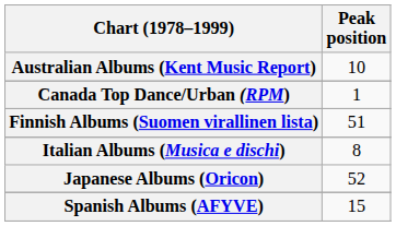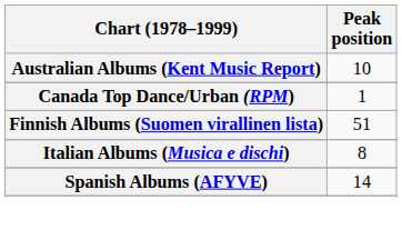 <table class="wikitable sortable plainrowheaders" style="text-align:center;">
 <tr>
 <th scope="col">Chart (1978–1999)</th>
 <th scope="col">Peak<br>position</th>
 </tr>
 <tr>
 <th scope="row">Australian Albums (<a href='#'>Kent Music Report</a>)</th>
 <td>10</td>
 </tr>
 <tr>
 </tr>
 <tr>
 <th scope="row">Canada Top Dance/Urban <em>(<a href='#'>RPM</a></em>)</th>
 <td>1</td>
 </tr>
 <tr>
 </tr>
 <tr>
 <th scope="row">Finnish Albums (<a href='#'>Suomen virallinen lista</a>)</th>
 <td>51</td>
 </tr>
 <tr>
 </tr>
 <tr>
 <th scope="row">Italian Albums (<em><a href='#'>Musica e dischi</a></em>)</th>
 <td>8</td>
 </tr>
 <tr>
-<th scope="row">Japanese Albums (<a href='#'>Oricon</a>)</th>
-<td>52</td>
-</tr>
-<tr>
 </tr>
 <tr>
 <th scope="row">Spanish Albums (<a href='#'>AFYVE</a>)</th>
-<td>15</td>
+<td>14</td>
 </tr>
 <tr>
 </tr>
 <tr>
 </tr>
 <tr>
 </tr>
 </table>
